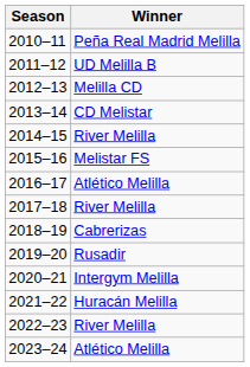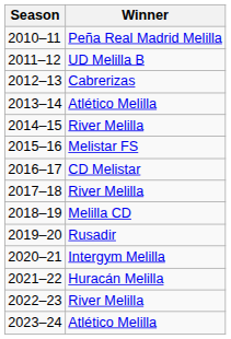 <table class="wikitable">
 <tr>
 <th>Season</th>
 <th>Winner</th>
 </tr>
 <tr>
 <td>2010–11</td>
 <td><a href='#'>Peña Real Madrid Melilla</a></td>
 </tr>
 <tr>
 <td>2011–12</td>
 <td><a href='#'>UD Melilla B</a></td>
 </tr>
 <tr>
 <td>2012–13</td>
-<td><a href='#'>Melilla CD</a></td>
+<td><a href='#'>Cabrerizas</a></td>
 </tr>
 <tr>
 <td>2013–14</td>
-<td><a href='#'>CD Melistar</a></td>
+<td><a href='#'>Atlético Melilla</a></td>
 </tr>
 <tr>
 <td>2014–15</td>
 <td><a href='#'>River Melilla</a></td>
 </tr>
 <tr>
 <td>2015–16</td>
 <td><a href='#'>Melistar FS</a></td>
 </tr>
 <tr>
 <td>2016–17</td>
-<td><a href='#'>Atlético Melilla</a></td>
+<td><a href='#'>CD Melistar</a></td>
 </tr>
 <tr>
 <td>2017–18</td>
 <td><a href='#'>River Melilla</a></td>
 </tr>
 <tr>
 <td>2018–19</td>
-<td><a href='#'>Cabrerizas</a></td>
+<td><a href='#'>Melilla CD</a></td>
 </tr>
 <tr>
 <td>2019–20</td>
 <td><a href='#'>Rusadir</a></td>
 </tr>
 <tr>
 <td>2020–21</td>
 <td><a href='#'>Intergym Melilla</a></td>
 </tr>
 <tr>
 <td>2021–22</td>
 <td><a href='#'>Huracán Melilla</a></td>
 </tr>
 <tr>
 <td>2022–23</td>
 <td><a href='#'>River Melilla</a></td>
 </tr>
 <tr>
 <td>2023–24</td>
 <td><a href='#'>Atlético Melilla</a></td>
 </tr>
 </table>
